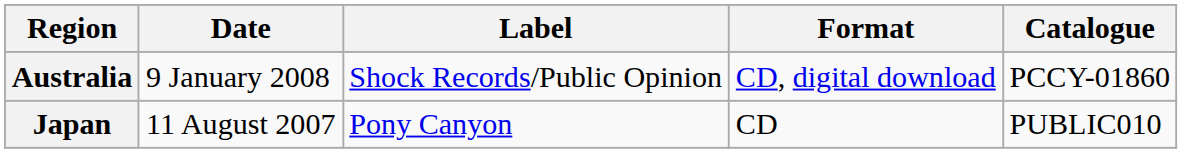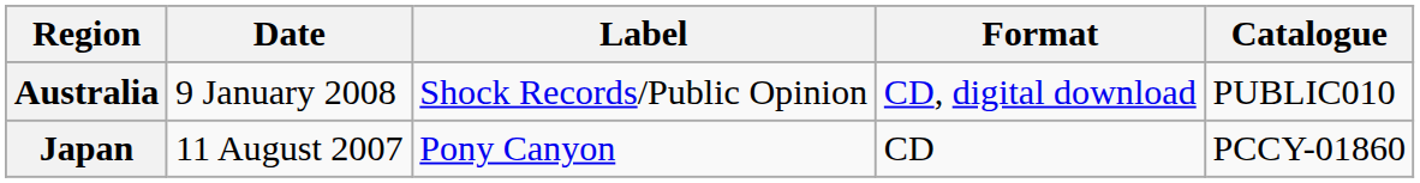 <table class="wikitable plainrowheaders">
 <tr>
 <th>Region</th>
 <th>Date</th>
 <th>Label</th>
 <th>Format</th>
 <th>Catalogue</th>
 </tr>
 <tr>
 <th scope="row">Australia</th>
 <td>9 January 2008</td>
 <td><a href='#'>Shock Records</a>/Public Opinion</td>
 <td><a href='#'>CD</a>, <a href='#'>digital download</a></td>
-<td>PCCY-01860</td>
+<td>PUBLIC010</td>
 </tr>
 <tr>
 <th scope="row">Japan</th>
 <td>11 August 2007</td>
 <td><a href='#'>Pony Canyon</a></td>
 <td>CD</td>
-<td>PUBLIC010</td>
+<td>PCCY-01860</td>
 </tr>
 </table>
